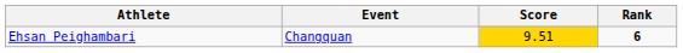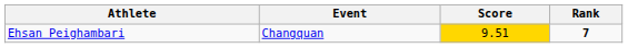 <table class="wikitable" width="50%" style="text-align:center; font-size:90%">
 <tr>
 <th width="35%">Athlete</th>
 <th width="25%">Event</th>
 <th width="15%">Score</th>
 <th width="10%">Rank</th>
 </tr>
 <tr>
 <td align=left><a href='#'>Ehsan Peighambari</a></td>
 <td align=left><a href='#'>Changquan</a></td>
 <td style="background: gold;">9.51</td>
-<td><strong>6</strong></td>
+<td><strong>7</strong></td>
 </tr>
 </table>
